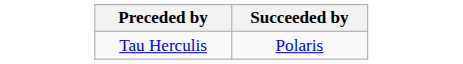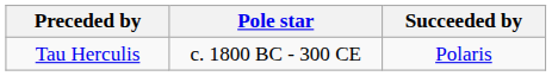 <table class="wikitable" style="margin: 1em auto 1em auto;">
 <tr>
 <th width="120" align="center">Preceded by</th>
+<th width="160" align="center"><a href='#'>Pole star</a></th>
 <th width="120" align="center">Succeeded by</th>
 </tr>
 <tr>
 <td align="center"><a href='#'>Tau Herculis</a></td>
+<td align="center">c. 1800 BC - 300 CE</td>
 <td align="center"><a href='#'>Polaris</a></td>
 </tr>
 </table>
